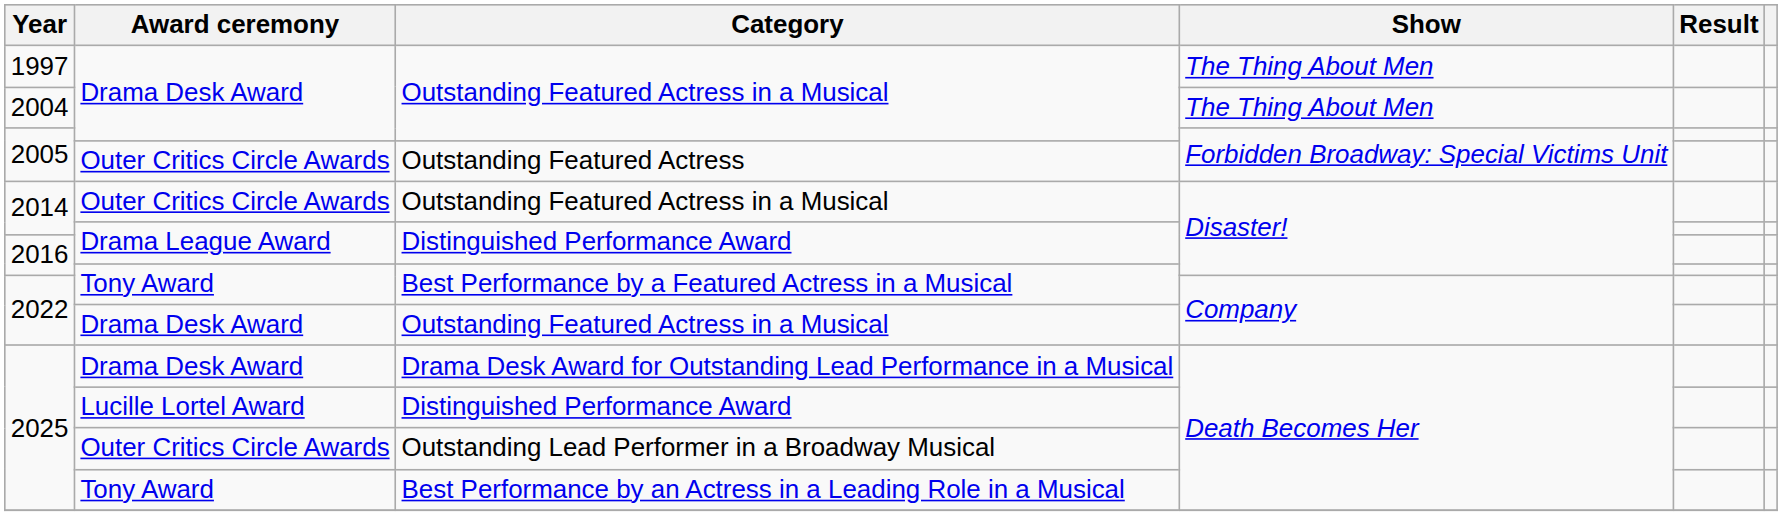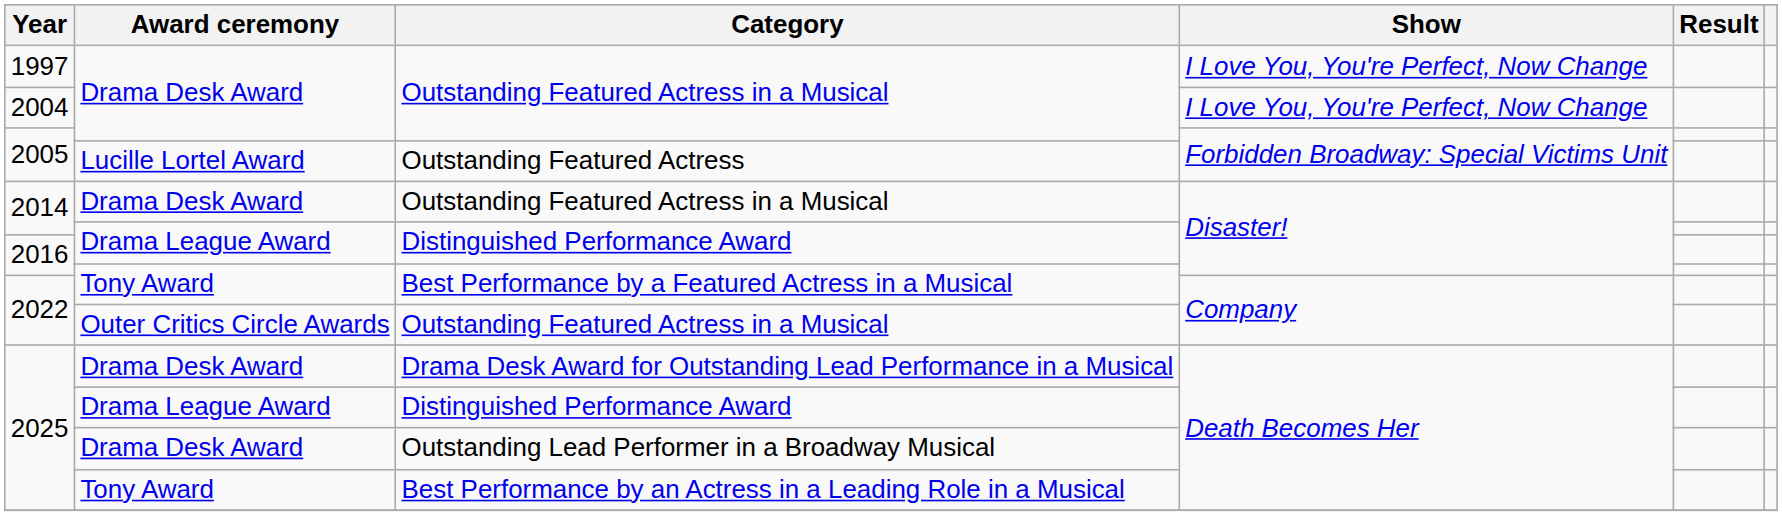 <table class="wikitable">
 <tr>
 <th>Year</th>
 <th>Award ceremony</th>
 <th>Category</th>
 <th>Show</th>
 <th>Result</th>
 <th></th>
 </tr>
 <tr>
 <td>1997</td>
 <td rowspan=3><a href='#'>Drama Desk Award</a></td>
 <td rowspan=3><a href='#'>Outstanding Featured Actress in a Musical</a></td>
-<td><em><a href='#'>The Thing About Men</a></em></td>
+<td><em><a href='#'>I Love You, You're Perfect, Now Change</a></em></td>
 <td></td>
 <td></td>
 </tr>
 <tr>
 <td>2004</td>
-<td><em><a href='#'>The Thing About Men</a></em></td>
+<td><em><a href='#'>I Love You, You're Perfect, Now Change</a></em></td>
 <td></td>
 <td></td>
 </tr>
 <tr>
 <td rowspan="2">2005</td>
 <td rowspan="2"><em><a href='#'>Forbidden Broadway: Special Victims Unit</a></em></td>
 <td></td>
 <td></td>
 </tr>
 <tr>
-<td><a href='#'>Outer Critics Circle Awards</a></td>
+<td><a href='#'>Lucille Lortel Award</a></td>
 <td>Outstanding Featured Actress</td>
 <td></td>
 <td></td>
 </tr>
 <tr>
 <td rowspan=2>2014</td>
-<td><a href='#'>Outer Critics Circle Awards</a></td>
+<td><a href='#'>Drama Desk Award</a></td>
 <td>Outstanding Featured Actress in a Musical</td>
 <td rowspan="4"><em><a href='#'>Disaster!</a></em></td>
 <td></td>
 <td></td>
 </tr>
 <tr>
 <td rowspan=2><a href='#'>Drama League Award</a></td>
 <td rowspan=2><a href='#'>Distinguished Performance Award</a></td>
 <td></td>
 <td></td>
 </tr>
 <tr>
 <td rowspan="2">2016</td>
 <td></td>
 <td></td>
 </tr>
 <tr>
 <td rowspan=2><a href='#'>Tony Award</a></td>
 <td rowspan=2><a href='#'>Best Performance by a Featured Actress in a Musical</a></td>
 <td></td>
 <td></td>
 </tr>
 <tr>
 <td rowspan=2>2022</td>
 <td rowspan=2><em><a href='#'>Company</a></em></td>
 <td></td>
 <td></td>
 </tr>
 <tr>
-<td><a href='#'>Drama Desk Award</a></td>
+<td><a href='#'>Outer Critics Circle Awards</a></td>
 <td><a href='#'>Outstanding Featured Actress in a Musical</a></td>
 <td></td>
 <td></td>
 </tr>
 <tr>
 <td rowspan="4">2025</td>
 <td><a href='#'>Drama Desk Award</a></td>
 <td><a href='#'>Drama Desk Award for Outstanding Lead Performance in a Musical</a></td>
 <td rowspan="4"><em><a href='#'>Death Becomes Her</a></em></td>
 <td></td>
 <td></td>
 </tr>
 <tr>
-<td><a href='#'>Lucille Lortel Award</a></td>
+<td><a href='#'>Drama League Award</a></td>
 <td><a href='#'>Distinguished Performance Award</a></td>
 <td></td>
 <td></td>
 </tr>
 <tr>
-<td><a href='#'>Outer Critics Circle Awards</a></td>
+<td><a href='#'>Drama Desk Award</a></td>
 <td>Outstanding Lead Performer in a Broadway Musical</td>
 <td></td>
 <td></td>
 </tr>
 <tr>
 <td><a href='#'>Tony Award</a></td>
 <td><a href='#'> Best Performance by an Actress in a Leading Role in a Musical</a></td>
 <td></td>
 <td></td>
 </tr>
 <tr>
 </tr>
 </table>
